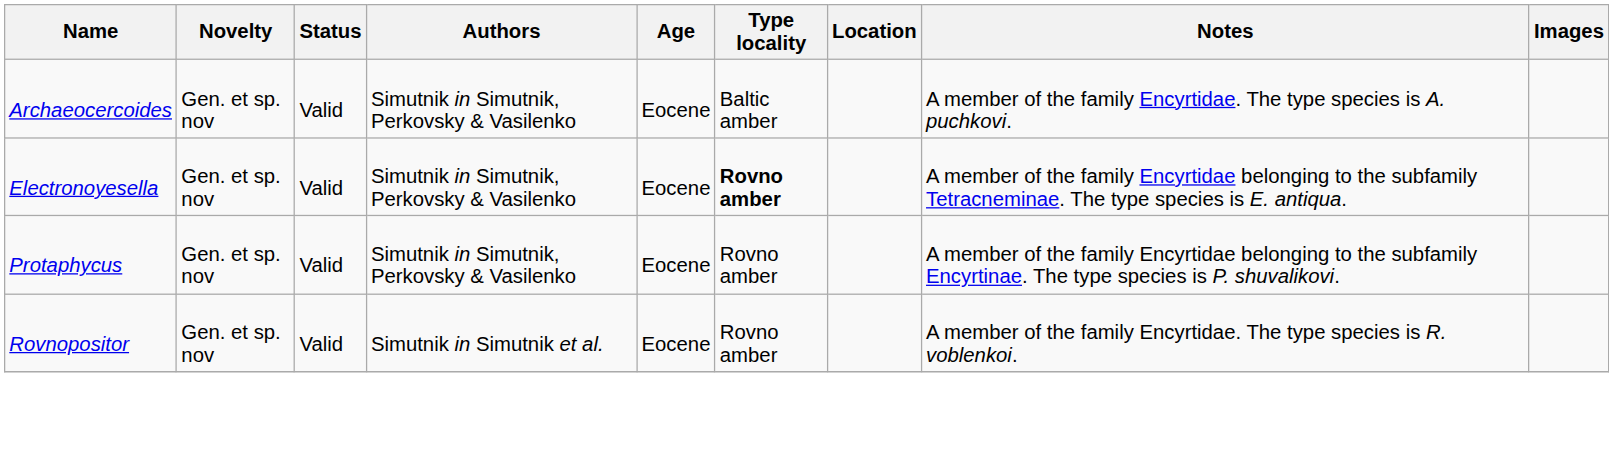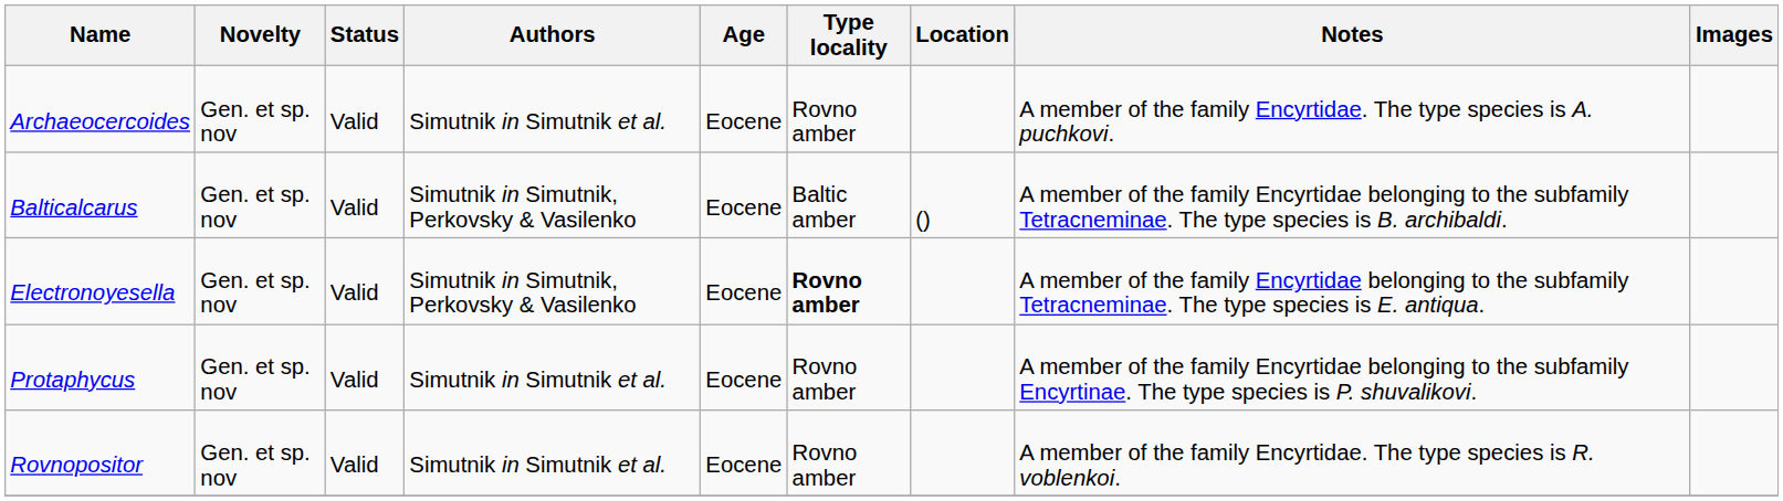 <table class="wikitable sortable" align="center" width="100%">
 <tr>
 <th>Name</th>
 <th>Novelty</th>
 <th>Status</th>
 <th>Authors</th>
 <th>Age</th>
 <th>Type locality</th>
 <th>Location</th>
 <th>Notes</th>
 <th>Images</th>
 </tr>
 <tr>
 <td><br><em><a href='#'>Archaeocercoides</a></em></td>
 <td><br>Gen. et sp. nov</td>
 <td><br>Valid</td>
+<td><br>Simutnik <em>in</em> Simutnik <em>et al.</em></td>
+<td><br>Eocene</td>
+<td><br>Rovno amber</td>
+<td><br></td>
+<td><br>A member of the family <a href='#'>Encyrtidae</a>. The type species is <em>A. puchkovi</em>.</td>
+<td></td>
+</tr>
+<tr>
+<td><br><em><a href='#'>Balticalcarus</a></em></td>
+<td><br>Gen. et sp. nov</td>
+<td><br>Valid</td>
 <td><br>Simutnik <em>in</em> Simutnik, Perkovsky & Vasilenko</td>
 <td><br>Eocene</td>
 <td><br>Baltic amber</td>
-<td><br></td>
-<td><br>A member of the family <a href='#'>Encyrtidae</a>. The type species is <em>A. puchkovi</em>.</td>
+<td><br><br>()</td>
+<td><br>A member of the family Encyrtidae belonging to the subfamily <a href='#'>Tetracneminae</a>. The type species is <em>B. archibaldi</em>.</td>
 <td></td>
 </tr>
 <tr>
 <td><br><em><a href='#'>Electronoyesella</a></em></td>
 <td><br>Gen. et sp. nov</td>
 <td><br>Valid</td>
 <td><br>Simutnik <em>in</em> Simutnik, Perkovsky & Vasilenko</td>
 <td><br>Eocene</td>
 <td><strong><br>Rovno amber</strong></td>
 <td><br></td>
 <td><br>A member of the family <a href='#'>Encyrtidae</a> belonging to the subfamily <a href='#'>Tetracneminae</a>. The type species is <em>E. antiqua</em>.</td>
 <td></td>
 </tr>
 <tr>
 <td><br><em><a href='#'>Protaphycus</a></em></td>
 <td><br>Gen. et sp. nov</td>
 <td><br>Valid</td>
-<td><br>Simutnik <em>in</em> Simutnik, Perkovsky & Vasilenko</td>
+<td><br>Simutnik <em>in</em> Simutnik <em>et al.</em></td>
 <td><br>Eocene</td>
 <td><br>Rovno amber</td>
 <td><br></td>
 <td><br>A member of the family Encyrtidae belonging to the subfamily <a href='#'>Encyrtinae</a>. The type species is <em>P. shuvalikovi</em>.</td>
 <td></td>
 </tr>
 <tr>
 <td><br><em><a href='#'>Rovnopositor</a></em></td>
 <td><br>Gen. et sp. nov</td>
 <td><br>Valid</td>
 <td><br>Simutnik <em>in</em> Simutnik <em>et al.</em></td>
 <td><br>Eocene</td>
 <td><br>Rovno amber</td>
 <td><br></td>
 <td><br>A member of the family Encyrtidae. The type species is <em>R. voblenkoi</em>.</td>
 <td></td>
 </tr>
 <tr>
 </tr>
 </table>
